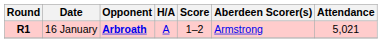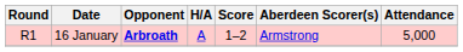 <table class="wikitable" style="text-align:center">
 <tr>
 <th>Round</th>
 <th>Date</th>
 <th>Opponent</th>
 <th>H/A</th>
 <th>Score</th>
 <th>Aberdeen Scorer(s)</th>
 <th>Attendance</th>
 </tr>
 <tr bgcolor=#FFCCCC>
-<td><strong>R1</strong></td>
+<td>R1</td>
 <td align=left>16 January</td>
 <td align=left><strong><a href='#'>Arbroath</a></strong></td>
 <td><a href='#'>A</a></td>
 <td>1–2</td>
 <td align=left><a href='#'>Armstrong</a></td>
-<td>5,021</td>
+<td>5,000</td>
 </tr>
 <tr>
 </tr>
 </table>
